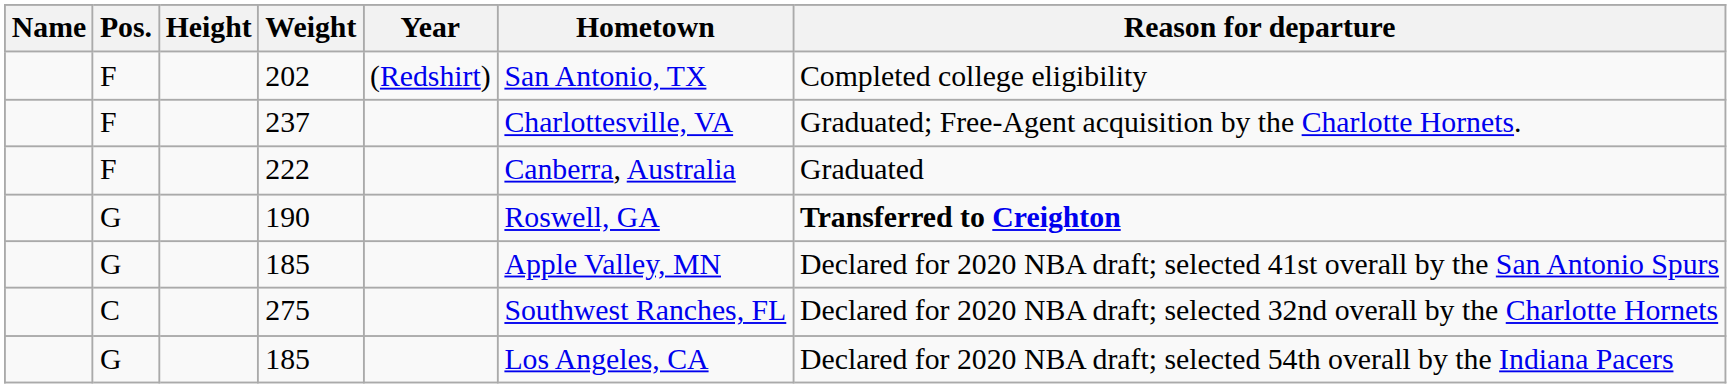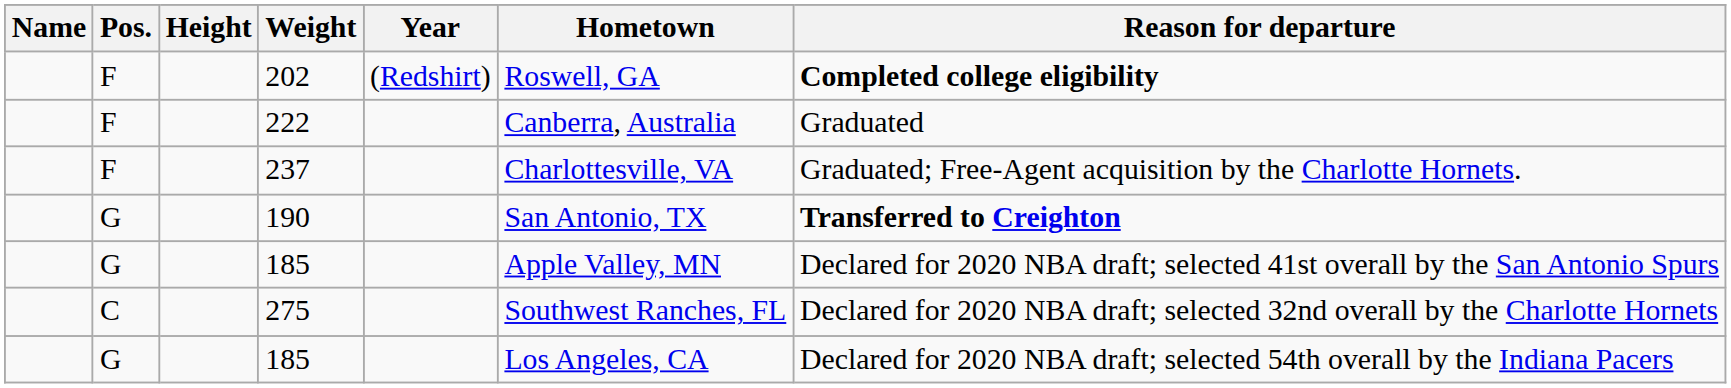 <table class="wikitable sortable" border="1">
 <tr>
 <th>Name</th>
 <th>Pos.</th>
 <th>Height</th>
 <th>Weight</th>
 <th>Year</th>
 <th>Hometown</th>
 <th class="unsortable">Reason for departure</th>
 </tr>
 <tr>
 <td></td>
 <td>F</td>
 <td></td>
 <td>202</td>
 <td> (<a href='#'>Redshirt</a>)</td>
-<td><a href='#'>San Antonio, TX</a></td>
-<td>Completed college eligibility</td>
+<td><a href='#'>Roswell, GA</a></td>
+<td><strong>Completed college eligibility</strong></td>
+</tr>
+<tr>
+<td></td>
+<td>F</td>
+<td></td>
+<td>222</td>
+<td></td>
+<td><a href='#'>Canberra</a>, <a href='#'>Australia</a></td>
+<td>Graduated</td>
 </tr>
 <tr>
 <td></td>
 <td>F</td>
 <td></td>
 <td>237</td>
 <td></td>
 <td><a href='#'>Charlottesville, VA</a></td>
 <td>Graduated; Free-Agent acquisition by the <a href='#'>Charlotte Hornets</a>.</td>
 </tr>
 <tr>
 <td></td>
-<td>F</td>
-<td></td>
-<td>222</td>
-<td></td>
-<td><a href='#'>Canberra</a>, <a href='#'>Australia</a></td>
-<td>Graduated</td>
-</tr>
-<tr>
-<td></td>
 <td>G</td>
 <td></td>
 <td>190</td>
 <td></td>
-<td><a href='#'>Roswell, GA</a></td>
+<td><a href='#'>San Antonio, TX</a></td>
 <td><strong>Transferred to <a href='#'>Creighton</a></strong></td>
 </tr>
 <tr>
 <td></td>
 <td>G</td>
 <td></td>
 <td>185</td>
 <td></td>
 <td><a href='#'>Apple Valley, MN</a></td>
 <td>Declared for 2020 NBA draft; selected 41st overall by the <a href='#'>San Antonio Spurs</a></td>
 </tr>
 <tr>
 <td></td>
 <td>C</td>
 <td></td>
 <td>275</td>
 <td></td>
 <td><a href='#'>Southwest Ranches, FL</a></td>
 <td>Declared for 2020 NBA draft; selected 32nd overall by the <a href='#'>Charlotte Hornets</a></td>
 </tr>
 <tr>
 <td></td>
 <td>G</td>
 <td></td>
 <td>185</td>
 <td></td>
 <td><a href='#'>Los Angeles, CA</a></td>
 <td>Declared for 2020 NBA draft; selected 54th overall by the <a href='#'>Indiana Pacers</a></td>
 </tr>
 </table>
